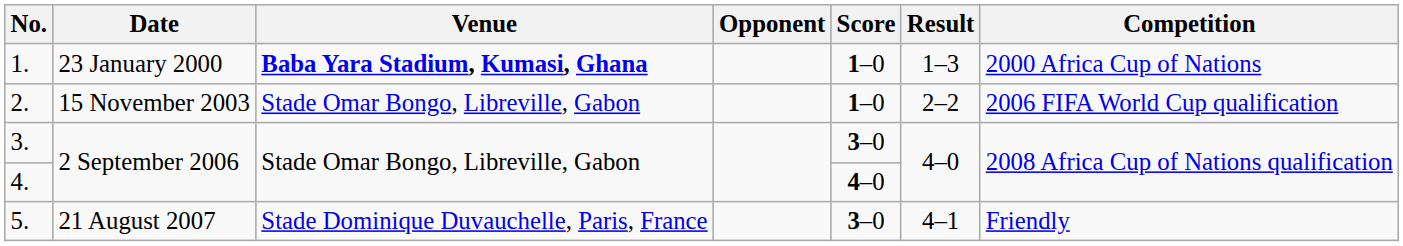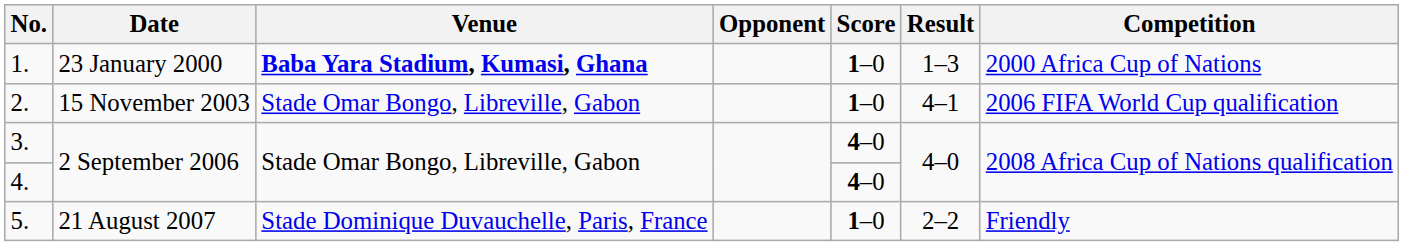 <table class="wikitable" style="font-size:100%;">
 <tr>
 <th>No.</th>
 <th>Date</th>
 <th>Venue</th>
 <th>Opponent</th>
 <th>Score</th>
 <th>Result</th>
 <th>Competition</th>
 </tr>
 <tr>
 <td>1.</td>
 <td>23 January 2000</td>
 <td><strong><a href='#'>Baba Yara Stadium</a>, <a href='#'>Kumasi</a>, <a href='#'>Ghana</a></strong></td>
 <td></td>
 <td align=center><strong>1</strong>–0</td>
 <td align=center>1–3</td>
 <td><a href='#'>2000 Africa Cup of Nations</a></td>
 </tr>
 <tr>
 <td>2.</td>
 <td>15 November 2003</td>
 <td><a href='#'>Stade Omar Bongo</a>, <a href='#'>Libreville</a>, <a href='#'>Gabon</a></td>
 <td></td>
 <td align=center><strong>1</strong>–0</td>
-<td align=center>2–2</td>
+<td align=center>4–1</td>
 <td><a href='#'>2006 FIFA World Cup qualification</a></td>
 </tr>
 <tr>
 <td>3.</td>
 <td rowspan="2">2 September 2006</td>
 <td rowspan="2">Stade Omar Bongo, Libreville, Gabon</td>
 <td rowspan="2"></td>
-<td align=center><strong>3</strong>–0</td>
+<td align=center><strong>4</strong>–0</td>
 <td rowspan="2" style="text-align:center">4–0</td>
 <td rowspan="2"><a href='#'>2008 Africa Cup of Nations qualification</a></td>
 </tr>
 <tr>
 <td>4.</td>
 <td align=center><strong>4</strong>–0</td>
 </tr>
 <tr>
 <td>5.</td>
 <td>21 August 2007</td>
 <td><a href='#'>Stade Dominique Duvauchelle</a>, <a href='#'>Paris</a>, <a href='#'>France</a></td>
 <td></td>
-<td align=center><strong>3</strong>–0</td>
-<td align=center>4–1</td>
+<td align=center><strong>1</strong>–0</td>
+<td align=center>2–2</td>
 <td><a href='#'>Friendly</a></td>
 </tr>
 </table>
